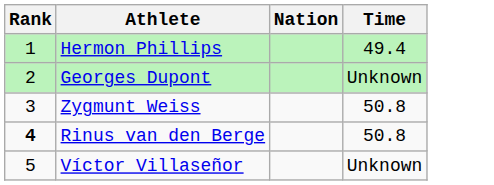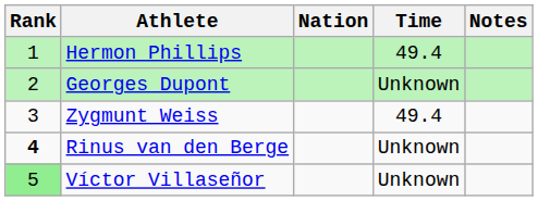 <table class="wikitable sortable" style="text-align:center">
 <tr>
 <th>Rank</th>
 <th>Athlete</th>
 <th>Nation</th>
 <th>Time</th>
+<th>Notes</th>
 </tr>
 <tr bgcolor=bbf3bb>
 <td>1</td>
 <td align=left><a href='#'>Hermon Phillips</a></td>
 <td align=left></td>
 <td>49.4</td>
+<td></td>
 </tr>
 <tr bgcolor=bbf3bb>
 <td>2</td>
 <td align=left><a href='#'>Georges Dupont</a></td>
 <td align=left></td>
 <td>Unknown</td>
+<td></td>
 </tr>
 <tr>
 <td>3</td>
 <td align=left><a href='#'>Zygmunt Weiss</a></td>
 <td align=left></td>
-<td>50.8</td>
+<td>49.4</td>
+<td></td>
 </tr>
 <tr>
 <td><strong>4</strong></td>
 <td align=left><a href='#'>Rinus van den Berge</a></td>
 <td align=left></td>
-<td>50.8</td>
+<td>Unknown</td>
+<td></td>
 </tr>
 <tr>
-<td>5</td>
+<td style="background: lightgreen;">5</td>
 <td align=left><a href='#'>Víctor Villaseñor</a></td>
 <td align=left></td>
 <td>Unknown</td>
+<td></td>
 </tr>
 </table>
